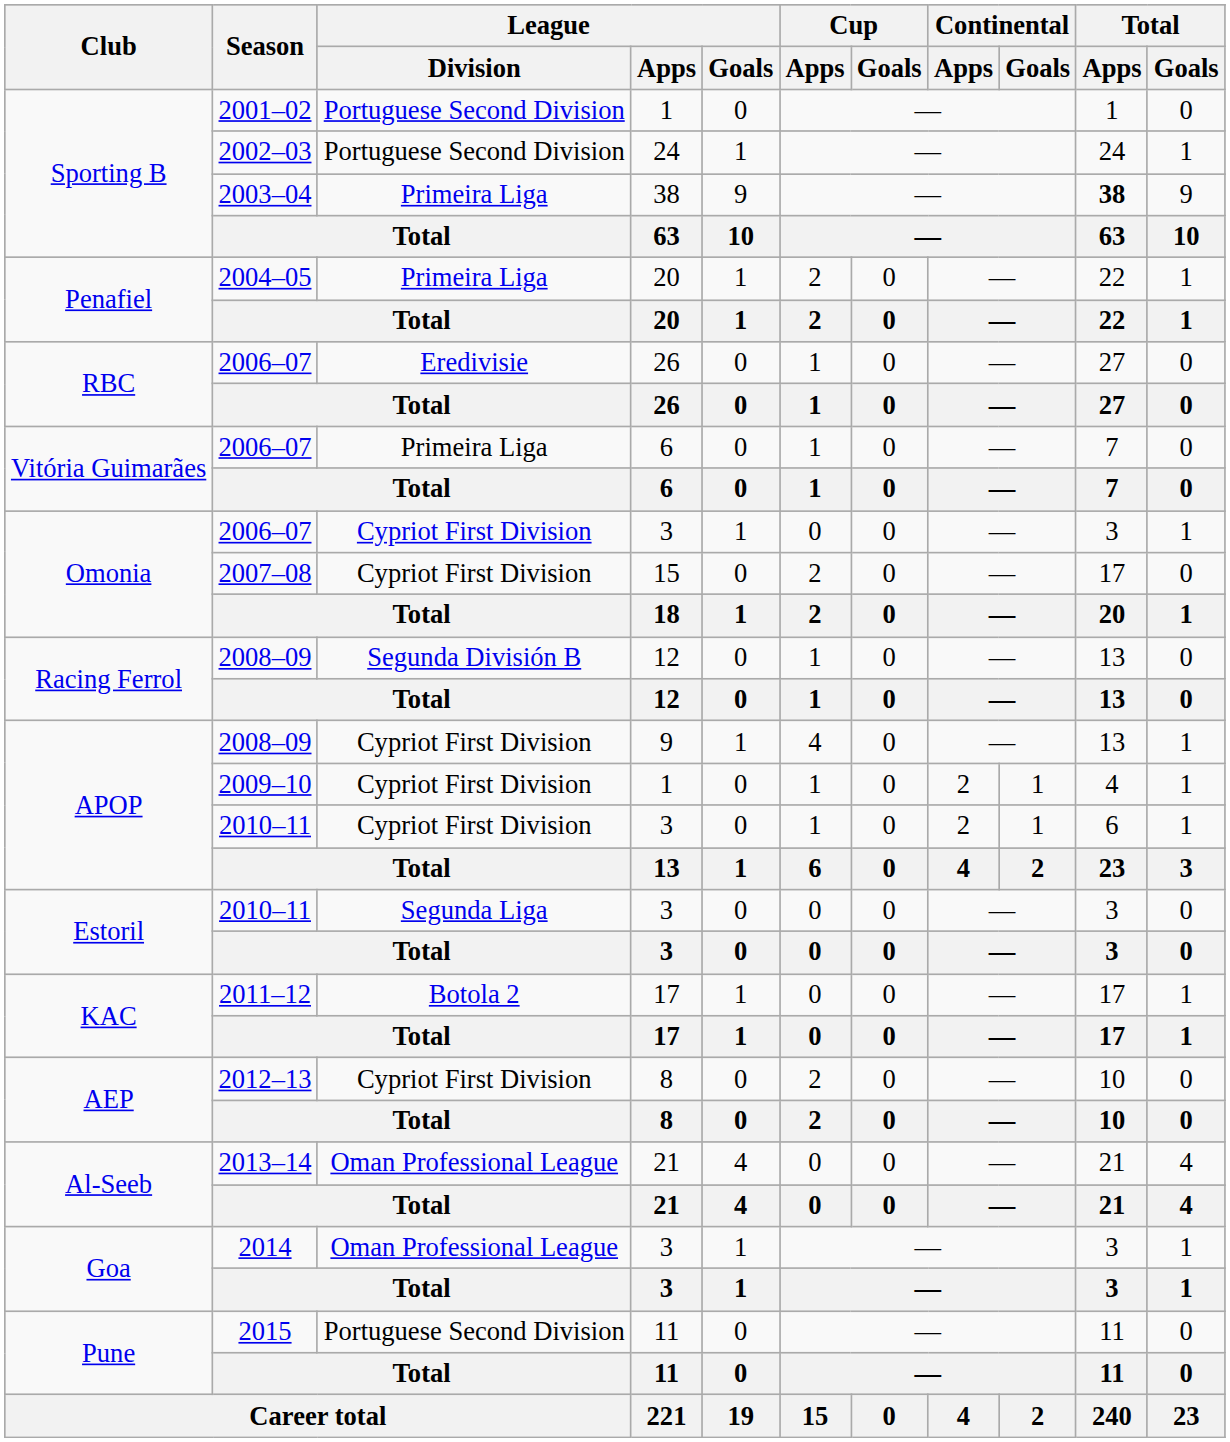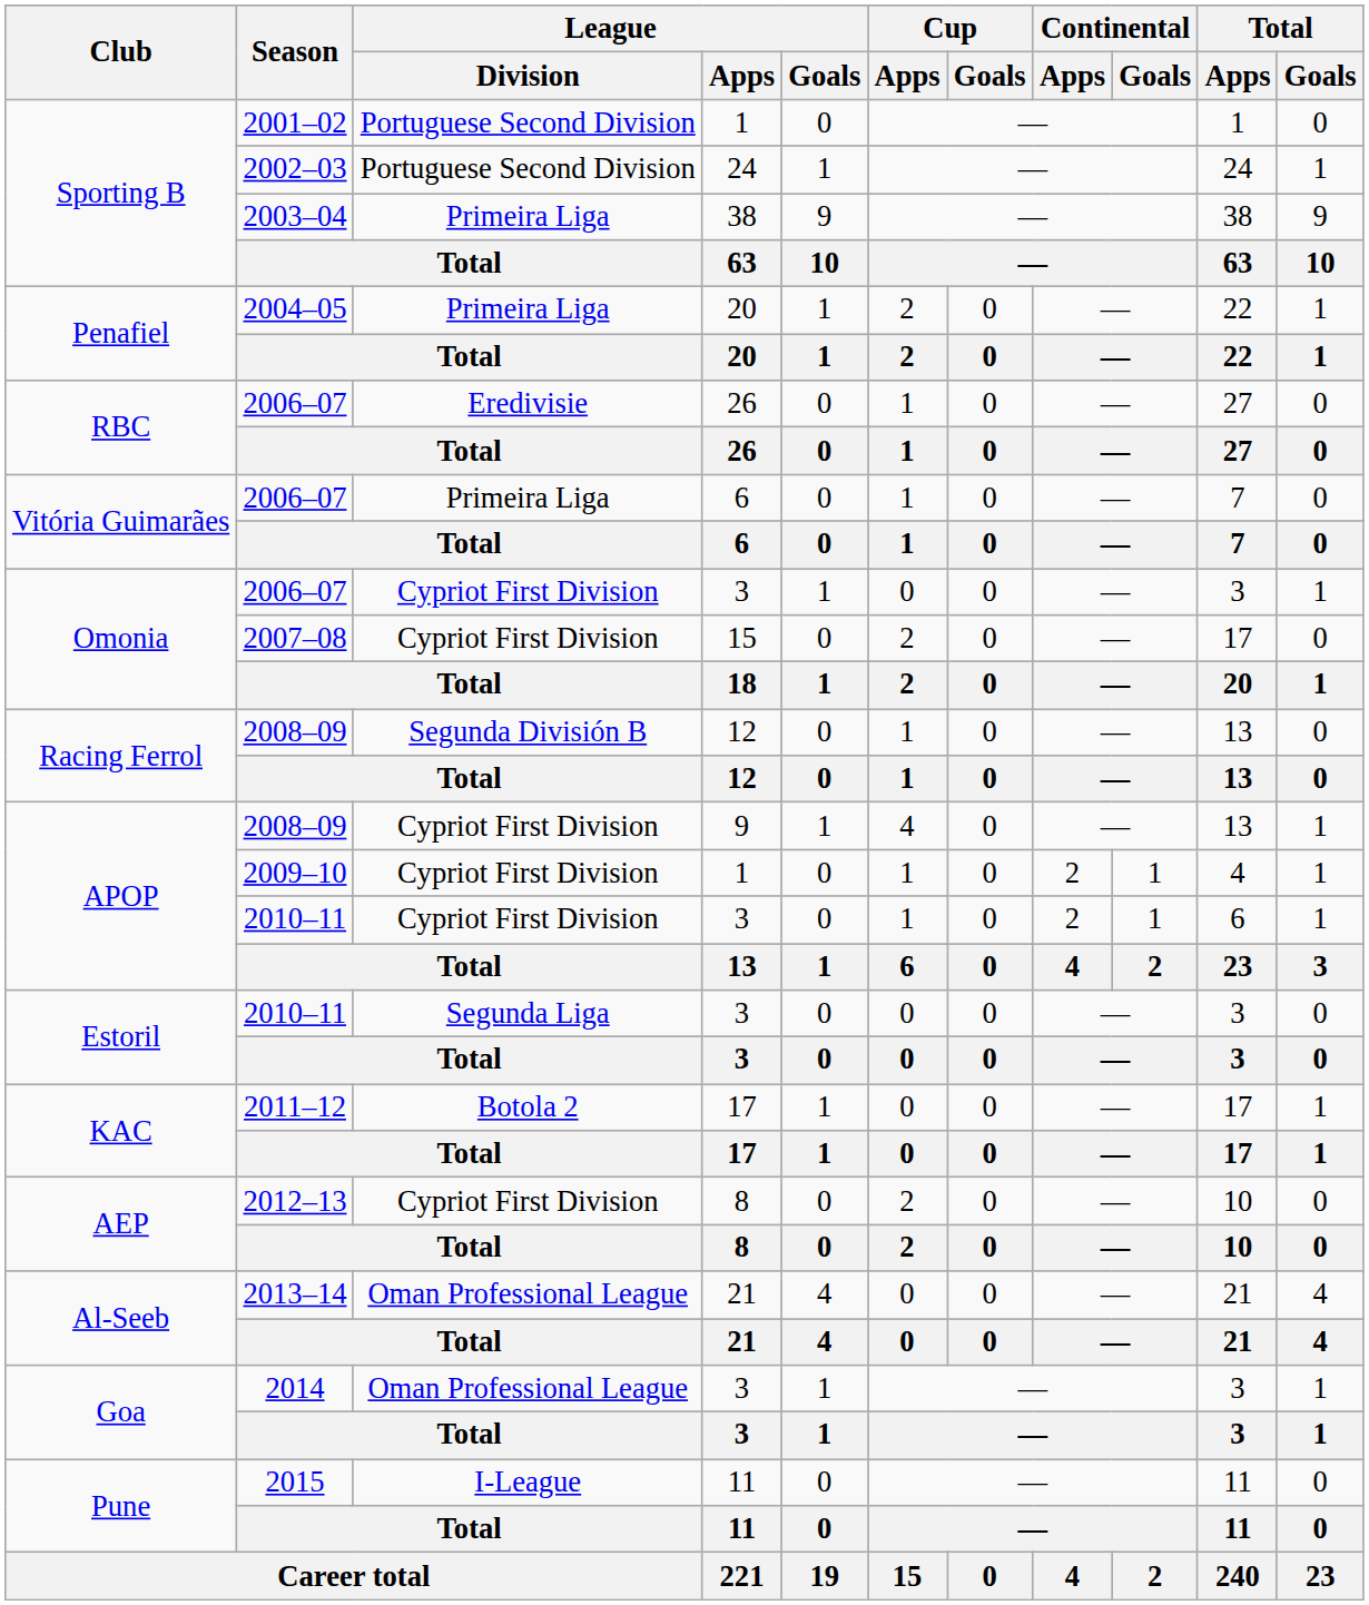 <table class="wikitable" style="text-align: center;">
 <tr>
 <th rowspan="2">Club</th>
 <th rowspan="2">Season</th>
 <th colspan="3">League</th>
 <th colspan="2">Cup</th>
 <th colspan="2">Continental</th>
 <th colspan="2">Total</th>
 </tr>
 <tr>
 <th>Division</th>
 <th>Apps</th>
 <th>Goals</th>
 <th>Apps</th>
 <th>Goals</th>
 <th>Apps</th>
 <th>Goals</th>
 <th>Apps</th>
 <th>Goals</th>
 </tr>
 <tr>
 <td rowspan="4"><a href='#'>Sporting B</a></td>
 <td><a href='#'>2001–02</a></td>
 <td><a href='#'>Portuguese Second Division</a></td>
 <td>1</td>
 <td>0</td>
 <td colspan="4">—</td>
 <td>1</td>
 <td>0</td>
 </tr>
 <tr>
 <td><a href='#'>2002–03</a></td>
 <td>Portuguese Second Division</td>
 <td>24</td>
 <td>1</td>
 <td colspan="4">—</td>
 <td>24</td>
 <td>1</td>
 </tr>
 <tr>
 <td><a href='#'>2003–04</a></td>
 <td><a href='#'>Primeira Liga</a></td>
 <td>38</td>
 <td>9</td>
 <td colspan="4">—</td>
-<td><strong>38</strong></td>
+<td>38</td>
 <td>9</td>
 </tr>
 <tr>
 <th colspan="2">Total</th>
 <th>63</th>
 <th>10</th>
 <th colspan="4">—</th>
 <th>63</th>
 <th>10</th>
 </tr>
 <tr>
 <td rowspan="2"><a href='#'>Penafiel</a></td>
 <td><a href='#'>2004–05</a></td>
 <td><a href='#'>Primeira Liga</a></td>
 <td>20</td>
 <td>1</td>
 <td>2</td>
 <td>0</td>
 <td colspan="2">—</td>
 <td>22</td>
 <td>1</td>
 </tr>
 <tr>
 <th colspan="2">Total</th>
 <th>20</th>
 <th>1</th>
 <th>2</th>
 <th>0</th>
 <th colspan="2">—</th>
 <th>22</th>
 <th>1</th>
 </tr>
 <tr>
 <td rowspan="2"><a href='#'>RBC</a></td>
 <td><a href='#'>2006–07</a></td>
 <td><a href='#'>Eredivisie</a></td>
 <td>26</td>
 <td>0</td>
 <td>1</td>
 <td>0</td>
 <td colspan="2">—</td>
 <td>27</td>
 <td>0</td>
 </tr>
 <tr>
 <th colspan="2">Total</th>
 <th>26</th>
 <th>0</th>
 <th>1</th>
 <th>0</th>
 <th colspan="2">—</th>
 <th>27</th>
 <th>0</th>
 </tr>
 <tr>
 <td rowspan="2"><a href='#'>Vitória Guimarães</a></td>
 <td><a href='#'>2006–07</a></td>
 <td>Primeira Liga</td>
 <td>6</td>
 <td>0</td>
 <td>1</td>
 <td>0</td>
 <td colspan="2">—</td>
 <td>7</td>
 <td>0</td>
 </tr>
 <tr>
 <th colspan="2">Total</th>
 <th>6</th>
 <th>0</th>
 <th>1</th>
 <th>0</th>
 <th colspan="2">—</th>
 <th>7</th>
 <th>0</th>
 </tr>
 <tr>
 <td rowspan="3"><a href='#'>Omonia</a></td>
 <td><a href='#'>2006–07</a></td>
 <td><a href='#'>Cypriot First Division</a></td>
 <td>3</td>
 <td>1</td>
 <td>0</td>
 <td>0</td>
 <td colspan="2">—</td>
 <td>3</td>
 <td>1</td>
 </tr>
 <tr>
 <td><a href='#'>2007–08</a></td>
 <td>Cypriot First Division</td>
 <td>15</td>
 <td>0</td>
 <td>2</td>
 <td>0</td>
 <td colspan="2">—</td>
 <td>17</td>
 <td>0</td>
 </tr>
 <tr>
 <th colspan="2">Total</th>
 <th>18</th>
 <th>1</th>
 <th>2</th>
 <th>0</th>
 <th colspan="2">—</th>
 <th>20</th>
 <th>1</th>
 </tr>
 <tr>
 <td rowspan="2"><a href='#'>Racing Ferrol</a></td>
 <td><a href='#'>2008–09</a></td>
 <td><a href='#'>Segunda División B</a></td>
 <td>12</td>
 <td>0</td>
 <td>1</td>
 <td>0</td>
 <td colspan="2">—</td>
 <td>13</td>
 <td>0</td>
 </tr>
 <tr>
 <th colspan="2">Total</th>
 <th>12</th>
 <th>0</th>
 <th>1</th>
 <th>0</th>
 <th colspan="2">—</th>
 <th>13</th>
 <th>0</th>
 </tr>
 <tr>
 <td rowspan="4"><a href='#'>APOP</a></td>
 <td><a href='#'>2008–09</a></td>
 <td>Cypriot First Division</td>
 <td>9</td>
 <td>1</td>
 <td>4</td>
 <td>0</td>
 <td colspan="2">—</td>
 <td>13</td>
 <td>1</td>
 </tr>
 <tr>
 <td><a href='#'>2009–10</a></td>
 <td>Cypriot First Division</td>
 <td>1</td>
 <td>0</td>
 <td>1</td>
 <td>0</td>
 <td>2</td>
 <td>1</td>
 <td>4</td>
 <td>1</td>
 </tr>
 <tr>
 <td><a href='#'>2010–11</a></td>
 <td>Cypriot First Division</td>
 <td>3</td>
 <td>0</td>
 <td>1</td>
 <td>0</td>
 <td>2</td>
 <td>1</td>
 <td>6</td>
 <td>1</td>
 </tr>
 <tr>
 <th colspan="2">Total</th>
 <th>13</th>
 <th>1</th>
 <th>6</th>
 <th>0</th>
 <th>4</th>
 <th>2</th>
 <th>23</th>
 <th>3</th>
 </tr>
 <tr>
 <td rowspan="2"><a href='#'>Estoril</a></td>
 <td><a href='#'>2010–11</a></td>
 <td><a href='#'>Segunda Liga</a></td>
 <td>3</td>
 <td>0</td>
 <td>0</td>
 <td>0</td>
 <td colspan="2">—</td>
 <td>3</td>
 <td>0</td>
 </tr>
 <tr>
 <th colspan="2">Total</th>
 <th>3</th>
 <th>0</th>
 <th>0</th>
 <th>0</th>
 <th colspan="2">—</th>
 <th>3</th>
 <th>0</th>
 </tr>
 <tr>
 <td rowspan="2"><a href='#'>KAC</a></td>
 <td><a href='#'>2011–12</a></td>
 <td><a href='#'>Botola 2</a></td>
 <td>17</td>
 <td>1</td>
 <td>0</td>
 <td>0</td>
 <td colspan="2">—</td>
 <td>17</td>
 <td>1</td>
 </tr>
 <tr>
 <th colspan="2">Total</th>
 <th>17</th>
 <th>1</th>
 <th>0</th>
 <th>0</th>
 <th colspan="2">—</th>
 <th>17</th>
 <th>1</th>
 </tr>
 <tr>
 <td rowspan="2"><a href='#'>AEP</a></td>
 <td><a href='#'>2012–13</a></td>
 <td>Cypriot First Division</td>
 <td>8</td>
 <td>0</td>
 <td>2</td>
 <td>0</td>
 <td colspan="2">—</td>
 <td>10</td>
 <td>0</td>
 </tr>
 <tr>
 <th colspan="2">Total</th>
 <th>8</th>
 <th>0</th>
 <th>2</th>
 <th>0</th>
 <th colspan="2">—</th>
 <th>10</th>
 <th>0</th>
 </tr>
 <tr>
 <td rowspan="2"><a href='#'>Al-Seeb</a></td>
 <td><a href='#'>2013–14</a></td>
 <td><a href='#'>Oman Professional League</a></td>
 <td>21</td>
 <td>4</td>
 <td>0</td>
 <td>0</td>
 <td colspan="2">—</td>
 <td>21</td>
 <td>4</td>
 </tr>
 <tr>
 <th colspan="2">Total</th>
 <th>21</th>
 <th>4</th>
 <th>0</th>
 <th>0</th>
 <th colspan="2">—</th>
 <th>21</th>
 <th>4</th>
 </tr>
 <tr>
 <td rowspan="2"><a href='#'>Goa</a></td>
 <td><a href='#'>2014</a></td>
 <td><a href='#'>Oman Professional League</a></td>
 <td>3</td>
 <td>1</td>
 <td colspan="4">—</td>
 <td>3</td>
 <td>1</td>
 </tr>
 <tr>
 <th colspan="2">Total</th>
 <th>3</th>
 <th>1</th>
 <th colspan="4">—</th>
 <th>3</th>
 <th>1</th>
 </tr>
 <tr>
 <td rowspan="2"><a href='#'>Pune</a></td>
 <td><a href='#'>2015</a></td>
-<td>Portuguese Second Division</td>
+<td><a href='#'>I-League</a></td>
 <td>11</td>
 <td>0</td>
 <td colspan="4">—</td>
 <td>11</td>
 <td>0</td>
 </tr>
 <tr>
 <th colspan="2">Total</th>
 <th>11</th>
 <th>0</th>
 <th colspan="4">—</th>
 <th>11</th>
 <th>0</th>
 </tr>
 <tr>
 <th colspan="3">Career total</th>
 <th>221</th>
 <th>19</th>
 <th>15</th>
 <th>0</th>
 <th>4</th>
 <th>2</th>
 <th>240</th>
 <th>23</th>
 </tr>
 </table>
